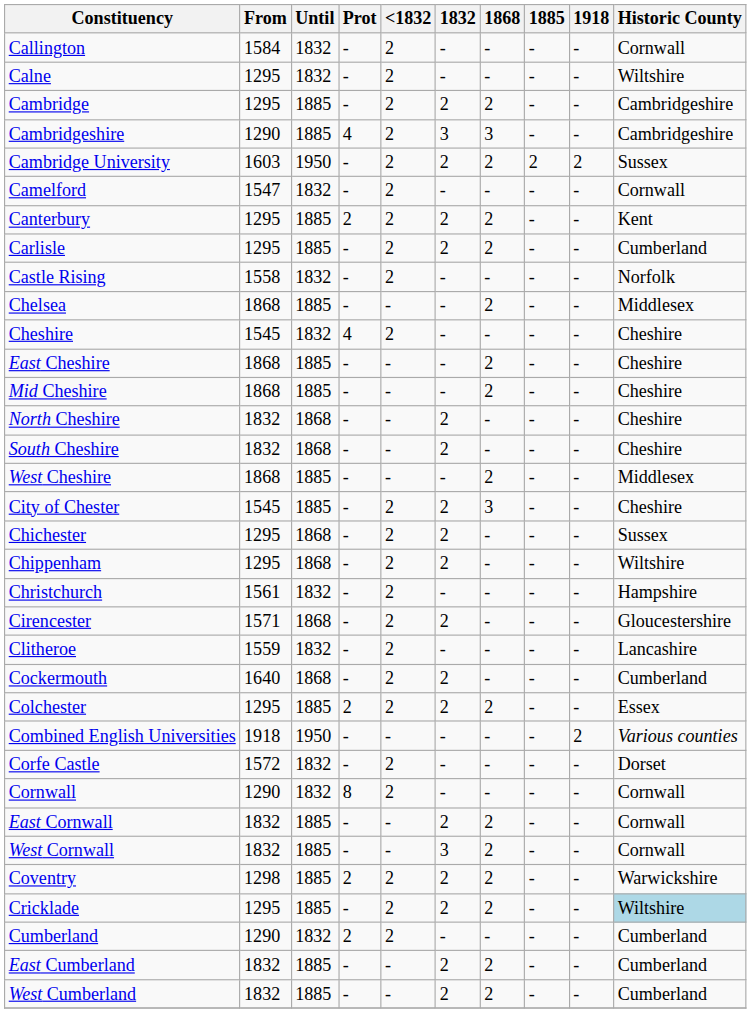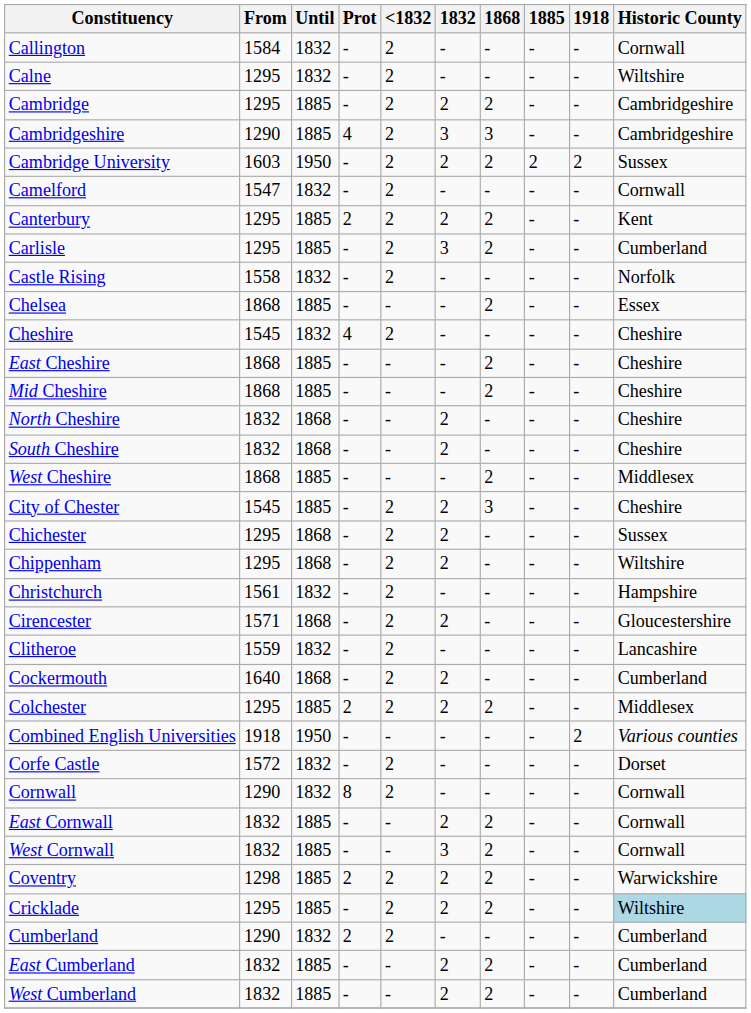 <table class="wikitable">
 <tr>
 <th>Constituency</th>
 <th>From</th>
 <th>Until</th>
 <th>Prot</th>
 <th><1832</th>
 <th>1832</th>
 <th>1868</th>
 <th>1885</th>
 <th>1918</th>
 <th>Historic County</th>
 </tr>
 <tr>
 <td><a href='#'>Callington</a></td>
 <td>1584</td>
 <td>1832</td>
 <td>-</td>
 <td>2</td>
 <td>-</td>
 <td>-</td>
 <td>-</td>
 <td>-</td>
 <td>Cornwall</td>
 </tr>
 <tr>
 <td><a href='#'>Calne</a></td>
 <td>1295</td>
 <td>1832</td>
 <td>-</td>
 <td>2</td>
 <td>-</td>
 <td>-</td>
 <td>-</td>
 <td>-</td>
 <td>Wiltshire</td>
 </tr>
 <tr>
 <td><a href='#'>Cambridge</a></td>
 <td>1295</td>
 <td>1885</td>
 <td>-</td>
 <td>2</td>
 <td>2</td>
 <td>2</td>
 <td>-</td>
 <td>-</td>
 <td>Cambridgeshire</td>
 </tr>
 <tr>
 <td><a href='#'>Cambridgeshire</a></td>
 <td>1290</td>
 <td>1885</td>
 <td>4</td>
 <td>2</td>
 <td>3</td>
 <td>3</td>
 <td>-</td>
 <td>-</td>
 <td>Cambridgeshire</td>
 </tr>
 <tr>
 <td><a href='#'>Cambridge University</a></td>
 <td>1603</td>
 <td>1950</td>
 <td>-</td>
 <td>2</td>
 <td>2</td>
 <td>2</td>
 <td>2</td>
 <td>2</td>
 <td>Sussex</td>
 </tr>
 <tr>
 <td><a href='#'>Camelford</a></td>
 <td>1547</td>
 <td>1832</td>
 <td>-</td>
 <td>2</td>
 <td>-</td>
 <td>-</td>
 <td>-</td>
 <td>-</td>
 <td>Cornwall</td>
 </tr>
 <tr>
 <td><a href='#'>Canterbury</a></td>
 <td>1295</td>
 <td>1885</td>
 <td>2</td>
 <td>2</td>
 <td>2</td>
 <td>2</td>
 <td>-</td>
 <td>-</td>
 <td>Kent</td>
 </tr>
 <tr>
 <td><a href='#'>Carlisle</a></td>
 <td>1295</td>
 <td>1885</td>
 <td>-</td>
 <td>2</td>
-<td>2</td>
+<td>3</td>
 <td>2</td>
 <td>-</td>
 <td>-</td>
 <td>Cumberland</td>
 </tr>
 <tr>
 <td><a href='#'>Castle Rising</a></td>
 <td>1558</td>
 <td>1832</td>
 <td>-</td>
 <td>2</td>
 <td>-</td>
 <td>-</td>
 <td>-</td>
 <td>-</td>
 <td>Norfolk</td>
 </tr>
 <tr>
 <td><a href='#'>Chelsea</a></td>
 <td>1868</td>
 <td>1885</td>
 <td>-</td>
 <td>-</td>
 <td>-</td>
 <td>2</td>
 <td>-</td>
 <td>-</td>
-<td>Middlesex</td>
+<td>Essex</td>
 </tr>
 <tr>
 <td><a href='#'>Cheshire</a></td>
 <td>1545</td>
 <td>1832</td>
 <td>4</td>
 <td>2</td>
 <td>-</td>
 <td>-</td>
 <td>-</td>
 <td>-</td>
 <td>Cheshire</td>
 </tr>
 <tr>
 <td><a href='#'><em>East</em> Cheshire</a></td>
 <td>1868</td>
 <td>1885</td>
 <td>-</td>
 <td>-</td>
 <td>-</td>
 <td>2</td>
 <td>-</td>
 <td>-</td>
 <td>Cheshire</td>
 </tr>
 <tr>
 <td><a href='#'><em>Mid</em> Cheshire</a></td>
 <td>1868</td>
 <td>1885</td>
 <td>-</td>
 <td>-</td>
 <td>-</td>
 <td>2</td>
 <td>-</td>
 <td>-</td>
 <td>Cheshire</td>
 </tr>
 <tr>
 <td><a href='#'><em>North</em> Cheshire</a></td>
 <td>1832</td>
 <td>1868</td>
 <td>-</td>
 <td>-</td>
 <td>2</td>
 <td>-</td>
 <td>-</td>
 <td>-</td>
 <td>Cheshire</td>
 </tr>
 <tr>
 <td><a href='#'><em>South</em> Cheshire</a></td>
 <td>1832</td>
 <td>1868</td>
 <td>-</td>
 <td>-</td>
 <td>2</td>
 <td>-</td>
 <td>-</td>
 <td>-</td>
 <td>Cheshire</td>
 </tr>
 <tr>
 <td><a href='#'><em>West</em> Cheshire</a></td>
 <td>1868</td>
 <td>1885</td>
 <td>-</td>
 <td>-</td>
 <td>-</td>
 <td>2</td>
 <td>-</td>
 <td>-</td>
 <td>Middlesex</td>
 </tr>
 <tr>
 <td><a href='#'>City of Chester</a></td>
 <td>1545</td>
 <td>1885</td>
 <td>-</td>
 <td>2</td>
 <td>2</td>
 <td>3</td>
 <td>-</td>
 <td>-</td>
 <td>Cheshire</td>
 </tr>
 <tr>
 <td><a href='#'>Chichester</a></td>
 <td>1295</td>
 <td>1868</td>
 <td>-</td>
 <td>2</td>
 <td>2</td>
 <td>-</td>
 <td>-</td>
 <td>-</td>
 <td>Sussex</td>
 </tr>
 <tr>
 <td><a href='#'>Chippenham</a></td>
 <td>1295</td>
 <td>1868</td>
 <td>-</td>
 <td>2</td>
 <td>2</td>
 <td>-</td>
 <td>-</td>
 <td>-</td>
 <td>Wiltshire</td>
 </tr>
 <tr>
 <td><a href='#'>Christchurch</a></td>
 <td>1561</td>
 <td>1832</td>
 <td>-</td>
 <td>2</td>
 <td>-</td>
 <td>-</td>
 <td>-</td>
 <td>-</td>
 <td>Hampshire</td>
 </tr>
 <tr>
 <td><a href='#'>Cirencester</a></td>
 <td>1571</td>
 <td>1868</td>
 <td>-</td>
 <td>2</td>
 <td>2</td>
 <td>-</td>
 <td>-</td>
 <td>-</td>
 <td>Gloucestershire</td>
 </tr>
 <tr>
 <td><a href='#'>Clitheroe</a></td>
 <td>1559</td>
 <td>1832</td>
 <td>-</td>
 <td>2</td>
 <td>-</td>
 <td>-</td>
 <td>-</td>
 <td>-</td>
 <td>Lancashire</td>
 </tr>
 <tr>
 <td><a href='#'>Cockermouth</a></td>
 <td>1640</td>
 <td>1868</td>
 <td>-</td>
 <td>2</td>
 <td>2</td>
 <td>-</td>
 <td>-</td>
 <td>-</td>
 <td>Cumberland</td>
 </tr>
 <tr>
 <td><a href='#'>Colchester</a></td>
 <td>1295</td>
 <td>1885</td>
 <td>2</td>
 <td>2</td>
 <td>2</td>
 <td>2</td>
 <td>-</td>
 <td>-</td>
-<td>Essex</td>
+<td>Middlesex</td>
 </tr>
 <tr>
 <td><a href='#'>Combined English Universities</a></td>
 <td>1918</td>
 <td>1950</td>
 <td>-</td>
 <td>-</td>
 <td>-</td>
 <td>-</td>
 <td>-</td>
 <td>2</td>
 <td><em>Various counties</em></td>
 </tr>
 <tr>
 <td><a href='#'>Corfe Castle</a></td>
 <td>1572</td>
 <td>1832</td>
 <td>-</td>
 <td>2</td>
 <td>-</td>
 <td>-</td>
 <td>-</td>
 <td>-</td>
 <td>Dorset</td>
 </tr>
 <tr>
 <td><a href='#'>Cornwall</a></td>
 <td>1290</td>
 <td>1832</td>
 <td>8</td>
 <td>2</td>
 <td>-</td>
 <td>-</td>
 <td>-</td>
 <td>-</td>
 <td>Cornwall</td>
 </tr>
 <tr>
 <td><a href='#'><em>East</em> Cornwall</a></td>
 <td>1832</td>
 <td>1885</td>
 <td>-</td>
 <td>-</td>
 <td>2</td>
 <td>2</td>
 <td>-</td>
 <td>-</td>
 <td>Cornwall</td>
 </tr>
 <tr>
 <td><a href='#'><em>West</em> Cornwall</a></td>
 <td>1832</td>
 <td>1885</td>
 <td>-</td>
 <td>-</td>
 <td>3</td>
 <td>2</td>
 <td>-</td>
 <td>-</td>
 <td>Cornwall</td>
 </tr>
 <tr>
 <td><a href='#'>Coventry</a></td>
 <td>1298</td>
 <td>1885</td>
 <td>2</td>
 <td>2</td>
 <td>2</td>
 <td>2</td>
 <td>-</td>
 <td>-</td>
 <td>Warwickshire</td>
 </tr>
 <tr>
 <td><a href='#'>Cricklade</a></td>
 <td>1295</td>
 <td>1885</td>
 <td>-</td>
 <td>2</td>
 <td>2</td>
 <td>2</td>
 <td>-</td>
 <td>-</td>
 <td style="background: lightblue;">Wiltshire</td>
 </tr>
 <tr>
 <td><a href='#'>Cumberland</a></td>
 <td>1290</td>
 <td>1832</td>
 <td>2</td>
 <td>2</td>
 <td>-</td>
 <td>-</td>
 <td>-</td>
 <td>-</td>
 <td>Cumberland</td>
 </tr>
 <tr>
 <td><a href='#'><em>East</em> Cumberland</a></td>
 <td>1832</td>
 <td>1885</td>
 <td>-</td>
 <td>-</td>
 <td>2</td>
 <td>2</td>
 <td>-</td>
 <td>-</td>
 <td>Cumberland</td>
 </tr>
 <tr>
 <td><a href='#'><em>West</em> Cumberland</a></td>
 <td>1832</td>
 <td>1885</td>
 <td>-</td>
 <td>-</td>
 <td>2</td>
 <td>2</td>
 <td>-</td>
 <td>-</td>
 <td>Cumberland</td>
 </tr>
 <tr>
 </tr>
 </table>
